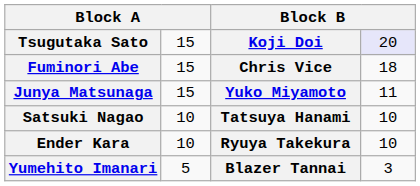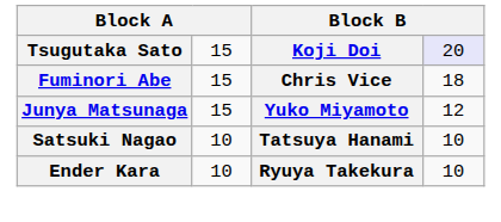 <table class="wikitable" style="margin: 1em auto 1em auto;text-align:center">
 <tr>
 <th colspan="2" style="width:50%">Block A</th>
 <th colspan="2" style="width:50%">Block B</th>
 </tr>
 <tr>
 <th>Tsugutaka Sato</th>
 <td style="width:35px">15</td>
 <th><a href='#'>Koji Doi</a></th>
 <td style="background: lavender; width:35px">20</td>
 </tr>
 <tr>
 <th><a href='#'>Fuminori Abe</a></th>
 <td>15</td>
 <th>Chris Vice</th>
 <td>18</td>
 </tr>
 <tr>
 <th><a href='#'>Junya Matsunaga</a></th>
 <td>15</td>
 <th><a href='#'>Yuko Miyamoto</a></th>
-<td>11</td>
+<td>12</td>
 </tr>
 <tr>
 <th>Satsuki Nagao</th>
 <td>10</td>
 <th>Tatsuya Hanami</th>
 <td>10</td>
 </tr>
 <tr>
 <th>Ender Kara</th>
 <td>10</td>
 <th>Ryuya Takekura</th>
 <td>10</td>
 </tr>
-<tr>
-<th><a href='#'>Yumehito Imanari</a></th>
-<td>5</td>
-<th>Blazer Tannai</th>
-<td>3</td>
-</tr>
 </table>
